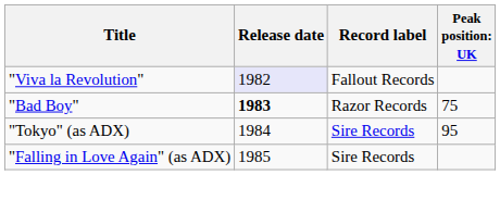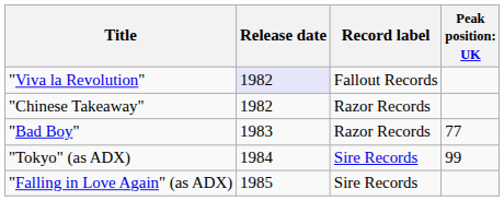 <table class="wikitable">
 <tr>
 <th>Title</th>
 <th>Release date</th>
 <th>Record label</th>
 <th width="20"><small>Peak position: <a href='#'>UK</a></small></th>
 </tr>
 <tr>
 <td>"<a href='#'>Viva la Revolution</a>"</td>
 <td style="background: lavender;">1982</td>
 <td>Fallout Records</td>
 <td></td>
 </tr>
 <tr>
+<td>"Chinese Takeaway"</td>
+<td>1982</td>
+<td>Razor Records</td>
+<td></td>
+</tr>
+<tr>
 <td>"<a href='#'>Bad Boy</a>"</td>
-<td><strong>1983</strong></td>
+<td>1983</td>
 <td>Razor Records</td>
-<td>75</td>
+<td>77</td>
 </tr>
 <tr>
 <td>"Tokyo" (as ADX)</td>
 <td>1984</td>
 <td><a href='#'>Sire Records</a></td>
-<td>95</td>
+<td>99</td>
 </tr>
 <tr>
 <td>"<a href='#'>Falling in Love Again</a>" (as ADX)</td>
 <td>1985</td>
 <td>Sire Records</td>
 <td></td>
 </tr>
 </table>
